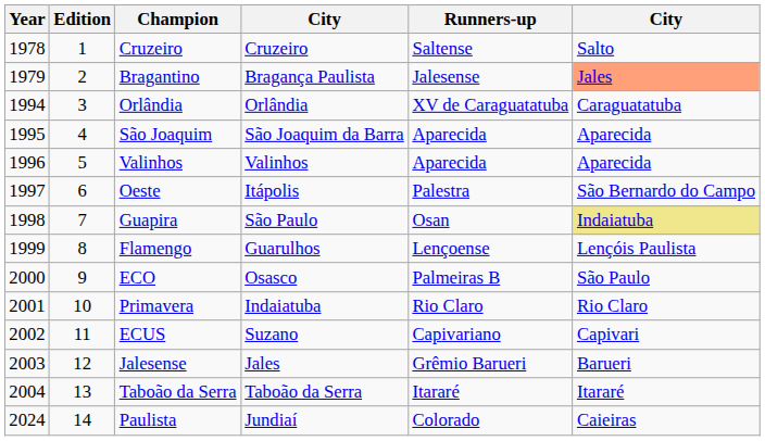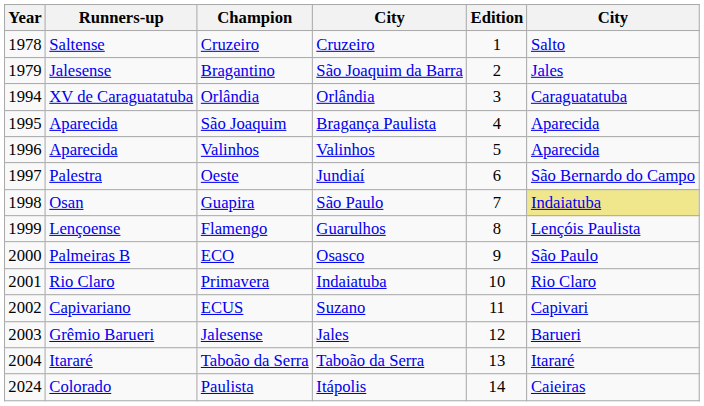 <table class="wikitable sortable">
 <tr>
 <th>Year</th>
-<th>Edition</th>
+<th>Runners-up</th>
 <th>Champion</th>
 <th>City</th>
-<th>Runners-up</th>
+<th>Edition</th>
 <th>City</th>
 </tr>
 <tr>
 <td align=center>1978</td>
-<td align=center>1</td>
+<td><a href='#'>Saltense</a></td>
 <td><a href='#'>Cruzeiro</a></td>
 <td><a href='#'>Cruzeiro</a></td>
-<td><a href='#'>Saltense</a></td>
+<td align=center>1</td>
 <td><a href='#'>Salto</a></td>
 </tr>
 <tr>
 <td align=center>1979</td>
+<td><a href='#'>Jalesense</a></td>
+<td><a href='#'>Bragantino</a></td>
+<td><a href='#'>São Joaquim da Barra</a></td>
 <td align=center>2</td>
-<td><a href='#'>Bragantino</a></td>
-<td><a href='#'>Bragança Paulista</a></td>
-<td><a href='#'>Jalesense</a></td>
-<td style="background: lightsalmon;"><a href='#'>Jales</a></td>
+<td><a href='#'>Jales</a></td>
 </tr>
 <tr>
 <td align=center>1994</td>
-<td align=center>3</td>
+<td><a href='#'>XV de Caraguatatuba</a></td>
 <td><a href='#'>Orlândia</a></td>
 <td><a href='#'>Orlândia</a></td>
-<td><a href='#'>XV de Caraguatatuba</a></td>
+<td align=center>3</td>
 <td><a href='#'>Caraguatatuba</a></td>
 </tr>
 <tr>
 <td align=center>1995</td>
+<td><a href='#'>Aparecida</a></td>
+<td><a href='#'>São Joaquim</a></td>
+<td><a href='#'>Bragança Paulista</a></td>
 <td align=center>4</td>
-<td><a href='#'>São Joaquim</a></td>
-<td><a href='#'>São Joaquim da Barra</a></td>
-<td><a href='#'>Aparecida</a></td>
 <td><a href='#'>Aparecida</a></td>
 </tr>
 <tr>
 <td align=center>1996</td>
-<td align=center>5</td>
+<td><a href='#'>Aparecida</a></td>
 <td><a href='#'>Valinhos</a></td>
 <td><a href='#'>Valinhos</a></td>
-<td><a href='#'>Aparecida</a></td>
+<td align=center>5</td>
 <td><a href='#'>Aparecida</a></td>
 </tr>
 <tr>
 <td align=center>1997</td>
+<td><a href='#'>Palestra</a></td>
+<td><a href='#'>Oeste</a></td>
+<td><a href='#'>Jundiaí</a></td>
 <td align=center>6</td>
-<td><a href='#'>Oeste</a></td>
-<td><a href='#'>Itápolis</a></td>
-<td><a href='#'>Palestra</a></td>
 <td><a href='#'>São Bernardo do Campo</a></td>
 </tr>
 <tr>
 <td align=center>1998</td>
-<td align=center>7</td>
+<td><a href='#'>Osan</a></td>
 <td><a href='#'>Guapira</a></td>
 <td><a href='#'>São Paulo</a></td>
-<td><a href='#'>Osan</a></td>
+<td align=center>7</td>
 <td style="background: khaki;"><a href='#'>Indaiatuba</a></td>
 </tr>
 <tr>
 <td align=center>1999</td>
-<td align=center>8</td>
+<td><a href='#'>Lençoense</a></td>
 <td><a href='#'>Flamengo</a></td>
 <td><a href='#'>Guarulhos</a></td>
-<td><a href='#'>Lençoense</a></td>
+<td align=center>8</td>
 <td><a href='#'>Lençóis Paulista</a></td>
 </tr>
 <tr>
 <td align=center>2000</td>
-<td align=center>9</td>
+<td><a href='#'>Palmeiras B</a></td>
 <td><a href='#'>ECO</a></td>
 <td><a href='#'>Osasco</a></td>
-<td><a href='#'>Palmeiras B</a></td>
+<td align=center>9</td>
 <td><a href='#'>São Paulo</a></td>
 </tr>
 <tr>
 <td align=center>2001</td>
-<td align=center>10</td>
+<td><a href='#'>Rio Claro</a></td>
 <td><a href='#'>Primavera</a></td>
 <td><a href='#'>Indaiatuba</a></td>
-<td><a href='#'>Rio Claro</a></td>
+<td align=center>10</td>
 <td><a href='#'>Rio Claro</a></td>
 </tr>
 <tr>
 <td align=center>2002</td>
-<td align=center>11</td>
+<td><a href='#'>Capivariano</a></td>
 <td><a href='#'>ECUS</a></td>
 <td><a href='#'>Suzano</a></td>
-<td><a href='#'>Capivariano</a></td>
+<td align=center>11</td>
 <td><a href='#'>Capivari</a></td>
 </tr>
 <tr>
 <td align=center>2003</td>
-<td align=center>12</td>
+<td><a href='#'>Grêmio Barueri</a></td>
 <td><a href='#'>Jalesense</a></td>
 <td><a href='#'>Jales</a></td>
-<td><a href='#'>Grêmio Barueri</a></td>
+<td align=center>12</td>
 <td><a href='#'>Barueri</a></td>
 </tr>
 <tr>
 <td align=center>2004</td>
-<td align=center>13</td>
+<td><a href='#'>Itararé</a></td>
 <td><a href='#'>Taboão da Serra</a></td>
 <td><a href='#'>Taboão da Serra</a></td>
-<td><a href='#'>Itararé</a></td>
+<td align=center>13</td>
 <td><a href='#'>Itararé</a></td>
 </tr>
 <tr>
 <td align=center>2024</td>
+<td><a href='#'>Colorado</a></td>
+<td><a href='#'>Paulista</a></td>
+<td><a href='#'>Itápolis</a></td>
 <td align=center>14</td>
-<td><a href='#'>Paulista</a></td>
-<td><a href='#'>Jundiaí</a></td>
-<td><a href='#'>Colorado</a></td>
 <td><a href='#'>Caieiras</a></td>
 </tr>
 </table>
